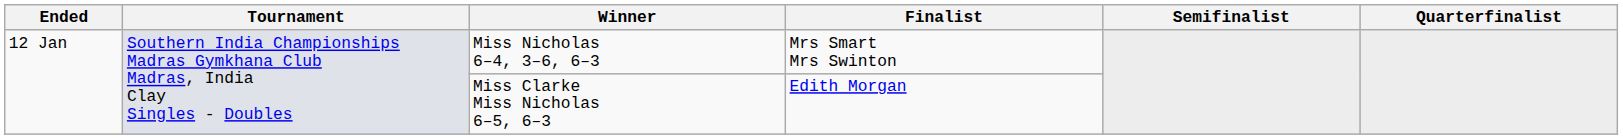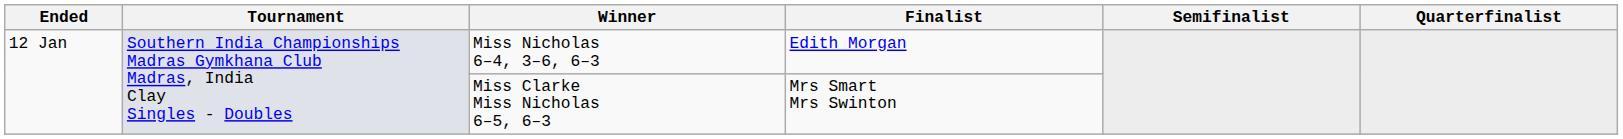 <table class="wikitable" style="font-size:85%;">
 <tr>
 <th width="75">Ended</th>
 <th width="230">Tournament</th>
 <th width="210">Winner</th>
 <th width="210">Finalist</th>
 <th width="170">Semifinalist</th>
 <th width="170">Quarterfinalist</th>
 </tr>
 <tr valign=top>
 <td rowspan=2>12 Jan</td>
 <td style="background:#dfe2e9" rowspan=2><a href='#'>Southern India Championships</a><br><a href='#'>Madras Gymkhana Club</a><br><a href='#'>Madras</a>, India<br>Clay<br><a href='#'>Singles</a> - <a href='#'>Doubles</a></td>
 <td> Miss Nicholas<br>6–4, 3–6, 6–3</td>
-<td> Mrs Smart<br> Mrs Swinton</td>
+<td> <a href='#'>Edith Morgan</a></td>
 <td style="background:#ededed;" rowspan=2></td>
 <td style="background:#ededed;" rowspan=2></td>
 </tr>
 <tr valign=top>
 <td> Miss Clarke<br> Miss Nicholas<br>6–5, 6–3</td>
-<td> <a href='#'>Edith Morgan</a></td>
+<td> Mrs Smart<br> Mrs Swinton</td>
 </tr>
 </table>
